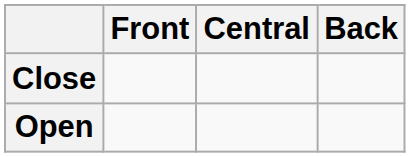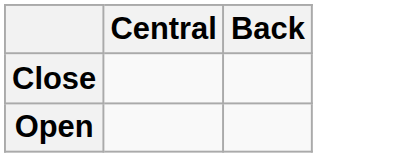 <table class="wikitable" style="text-align: center;">
 <tr>
 <th></th>
-<th>Front</th>
 <th>Central</th>
 <th>Back</th>
 </tr>
 <tr>
 <th>Close</th>
 <td></td>
 <td></td>
-<td></td>
 </tr>
 <tr>
 <th>Open</th>
 <td></td>
 <td></td>
-<td></td>
 </tr>
 </table>
